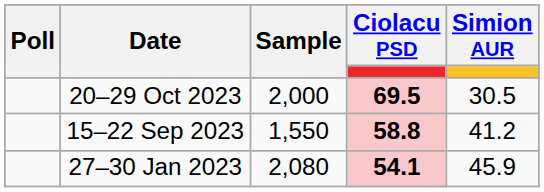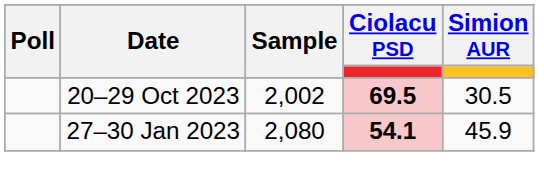 <table class="wikitable sortable" style="text-align:center;font-size:85%;line-height:14px;">
 <tr>
 <th rowspan="2">Poll</th>
 <th rowspan="2">Date</th>
 <th rowspan="2" style="width:35px;">Sample</th>
 <th class="unsortable" style="width:20px;"><a href='#'>Ciolacu</a><br><small><a href='#'>PSD</a></small></th>
 <th class="unsortable" style="width:20px;"><a href='#'>Simion</a><br><small><a href='#'>AUR</a></small></th>
 </tr>
 <tr>
 <th style="background:#ED262B; "></th>
 <th style="background:#FCC224; "></th>
 </tr>
 <tr>
 <td></td>
 <td>20–29 Oct 2023</td>
-<td>2,000</td>
+<td>2,002</td>
 <td style="background:#f9c8ca"><strong>69.5</strong></td>
 <td>30.5</td>
-</tr>
-<tr>
-<td></td>
-<td>15–22 Sep 2023</td>
-<td>1,550</td>
-<td style="background:#f9c8ca"><strong>58.8</strong></td>
-<td>41.2</td>
 </tr>
 <tr>
 <td></td>
 <td>27–30 Jan 2023</td>
 <td>2,080</td>
 <td style="background:#f9c8ca"><strong>54.1</strong></td>
 <td>45.9</td>
 </tr>
 </table>
